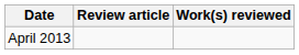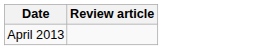 <table class='wikitable sortable'>
 <tr>
 <th>Date</th>
 <th class='unsortable'>Review article</th>
-<th class='unsortable'>Work(s) reviewed</th>
 </tr>
 <tr>
 <td>April 2013</td>
 <td></td>
-<td></td>
 </tr>
 </table>
